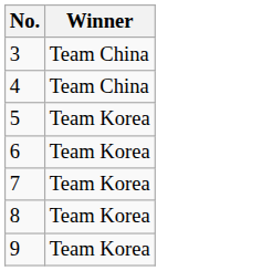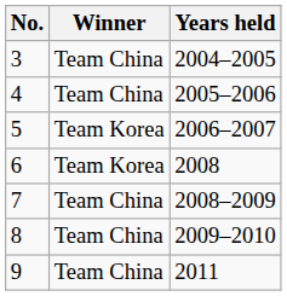 <table class="wikitable">
 <tr>
 <th>No.</th>
 <th>Winner</th>
+<th>Years held</th>
 </tr>
 <tr>
 <td>3</td>
 <td> Team China</td>
+<td>2004–2005</td>
 </tr>
 <tr>
 <td>4</td>
 <td> Team China</td>
+<td>2005–2006</td>
 </tr>
 <tr>
 <td>5</td>
 <td> Team Korea</td>
+<td>2006–2007</td>
 </tr>
 <tr>
 <td>6</td>
 <td> Team Korea</td>
+<td>2008</td>
 </tr>
 <tr>
 <td>7</td>
-<td> Team Korea</td>
+<td> Team China</td>
+<td>2008–2009</td>
 </tr>
 <tr>
 <td>8</td>
-<td> Team Korea</td>
+<td> Team China</td>
+<td>2009–2010</td>
 </tr>
 <tr>
 <td>9</td>
-<td> Team Korea</td>
+<td> Team China</td>
+<td>2011</td>
 </tr>
 </table>
